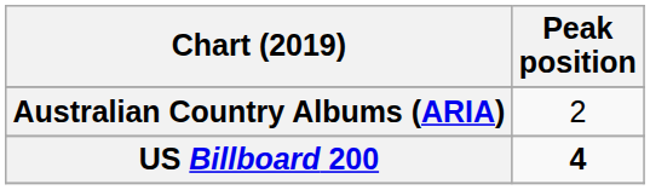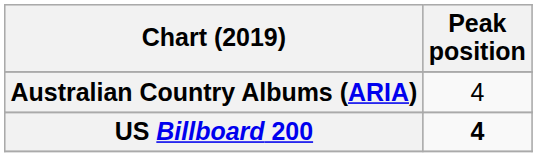 <table class="wikitable sortable plainrowheaders" style="text-align:center">
 <tr>
 <th scope="col">Chart (2019)</th>
 <th scope="col">Peak<br>position</th>
 </tr>
 <tr>
 </tr>
 <tr>
 <th scope="row">Australian Country Albums (<a href='#'>ARIA</a>)</th>
-<td>2</td>
+<td>4</td>
 </tr>
 <tr>
 </tr>
 <tr>
 </tr>
 <tr>
 </tr>
 <tr>
 </tr>
 <tr>
 </tr>
 <tr>
 <th scope="row">US <a href='#'><em>Billboard</em> 200</a></th>
 <td><strong>4</strong></td>
 </tr>
 <tr>
 </tr>
 </table>
